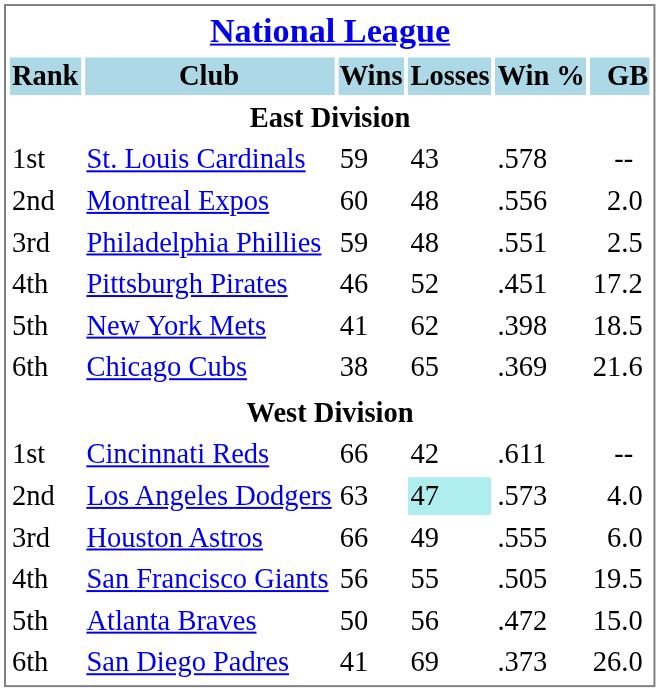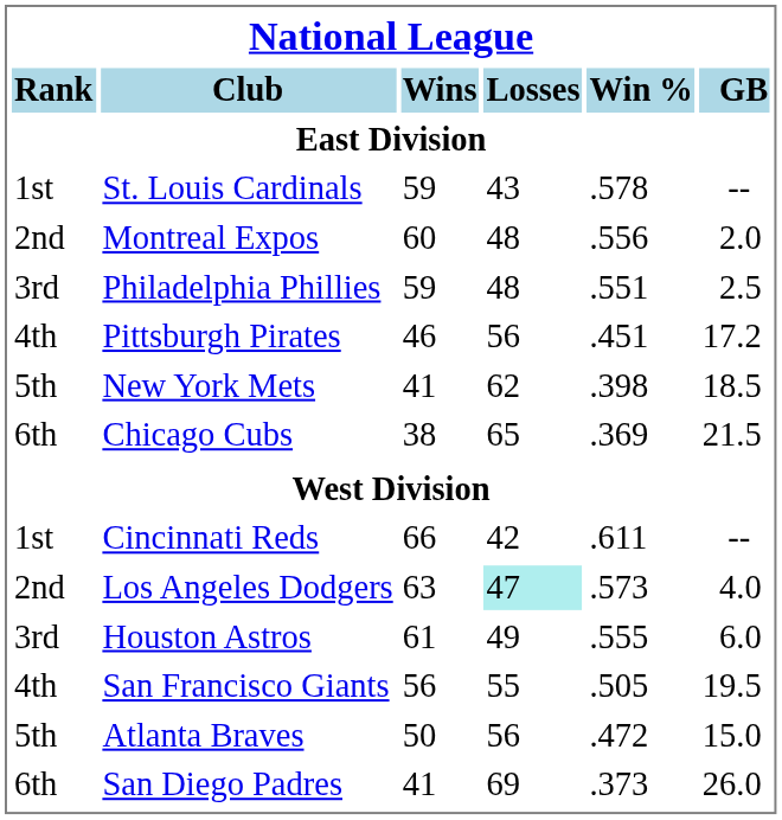 <table cellpadding="1" style="width:auto;font-size: 90%; border: 1px solid gray;">
 <tr align="center" style="font-size: larger;">
 <th colspan=6><a href='#'>National League</a></th>
 </tr>
 <tr style="background:lightblue;">
 <th>Rank</th>
 <th>Club</th>
 <th>Wins</th>
 <th>Losses</th>
 <th>Win %</th>
 <th>  GB</th>
 </tr>
 <tr align="center" style="vertical-align: middle;" style="background:lightblue;">
 <th colspan=6>East Division</th>
 </tr>
 <tr>
 <td>1st</td>
 <td><a href='#'>St. Louis Cardinals</a></td>
 <td>59</td>
 <td>43</td>
 <td>.578</td>
 <td>   --</td>
 </tr>
 <tr>
 <td>2nd</td>
 <td><a href='#'>Montreal Expos</a></td>
 <td>60</td>
 <td>48</td>
 <td>.556</td>
 <td>  2.0</td>
 </tr>
 <tr>
 <td>3rd</td>
 <td><a href='#'>Philadelphia Phillies</a></td>
 <td>59</td>
 <td>48</td>
 <td>.551</td>
 <td>  2.5</td>
 </tr>
 <tr>
 <td>4th</td>
 <td><a href='#'>Pittsburgh Pirates</a></td>
 <td>46</td>
-<td>52</td>
+<td>56</td>
 <td>.451</td>
 <td>17.2</td>
 </tr>
 <tr>
 <td>5th</td>
 <td><a href='#'>New York Mets</a></td>
 <td>41</td>
 <td>62</td>
 <td>.398</td>
 <td>18.5</td>
 </tr>
 <tr>
 <td>6th</td>
 <td><a href='#'>Chicago Cubs</a></td>
 <td>38</td>
 <td>65</td>
 <td>.369</td>
-<td>21.6</td>
+<td>21.5</td>
 </tr>
 <tr>
 </tr>
 <tr align="center" style="vertical-align: middle;" style="background:lightblue;">
 <th colspan=6>West Division</th>
 </tr>
 <tr>
 <td>1st</td>
 <td><a href='#'>Cincinnati Reds</a></td>
 <td>66</td>
 <td>42</td>
 <td>.611</td>
 <td>   --</td>
 </tr>
 <tr>
 <td>2nd</td>
 <td><a href='#'>Los Angeles Dodgers</a></td>
 <td>63</td>
 <td style="background: paleturquoise;">47</td>
 <td>.573</td>
 <td>  4.0</td>
 </tr>
 <tr>
 <td>3rd</td>
 <td><a href='#'>Houston Astros</a></td>
-<td>66</td>
+<td>61</td>
 <td>49</td>
 <td>.555</td>
 <td>  6.0</td>
 </tr>
 <tr>
 <td>4th</td>
 <td><a href='#'>San Francisco Giants</a></td>
 <td>56</td>
 <td>55</td>
 <td>.505</td>
 <td>19.5</td>
 </tr>
 <tr>
 <td>5th</td>
 <td><a href='#'>Atlanta Braves</a></td>
 <td>50</td>
 <td>56</td>
 <td>.472</td>
 <td>15.0</td>
 </tr>
 <tr>
 <td>6th</td>
 <td><a href='#'>San Diego Padres</a></td>
 <td>41</td>
 <td>69</td>
 <td>.373</td>
 <td>26.0</td>
 </tr>
 </table>
